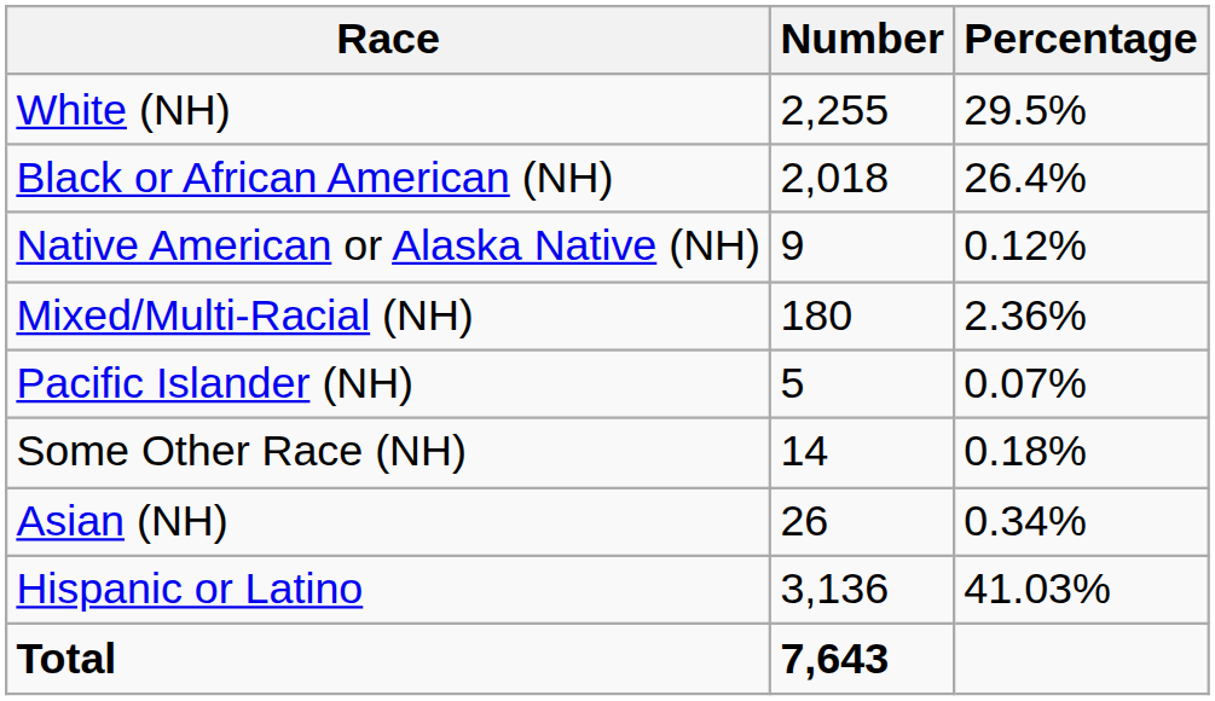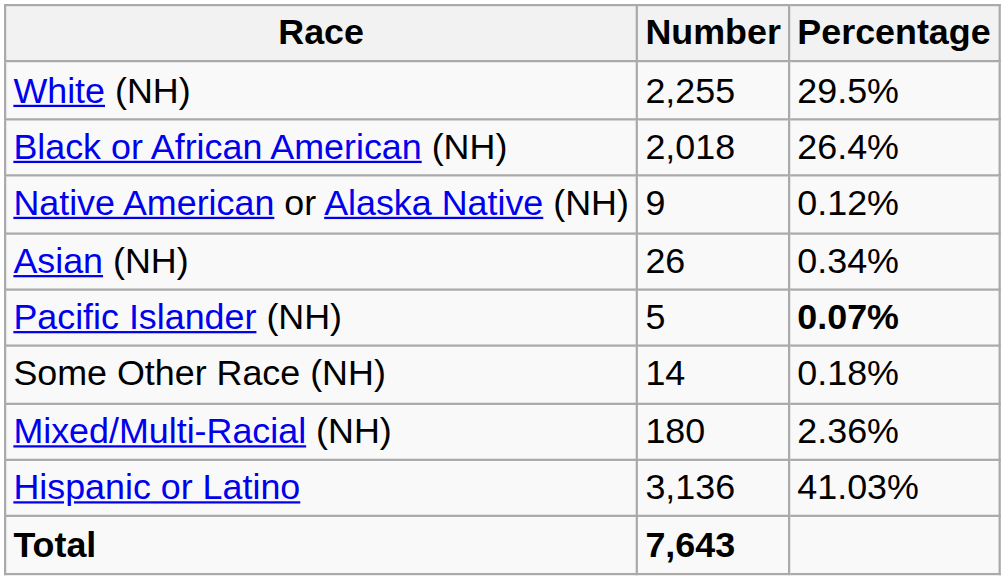 <table class="wikitable">
 <tr>
 <th>Race</th>
 <th>Number</th>
 <th>Percentage</th>
 </tr>
 <tr>
 <td><a href='#'>White</a> (NH)</td>
 <td>2,255</td>
 <td>29.5%</td>
 </tr>
 <tr>
 <td><a href='#'>Black or African American</a> (NH)</td>
 <td>2,018</td>
 <td>26.4%</td>
 </tr>
 <tr>
 <td><a href='#'>Native American</a> or <a href='#'>Alaska Native</a> (NH)</td>
 <td>9</td>
 <td>0.12%</td>
 </tr>
 <tr>
-<td><a href='#'>Mixed/Multi-Racial</a> (NH)</td>
-<td>180</td>
-<td>2.36%</td>
+<td><a href='#'>Asian</a> (NH)</td>
+<td>26</td>
+<td>0.34%</td>
 </tr>
 <tr>
 <td><a href='#'>Pacific Islander</a> (NH)</td>
 <td>5</td>
-<td>0.07%</td>
+<td><strong>0.07%</strong></td>
 </tr>
 <tr>
 <td>Some Other Race (NH)</td>
 <td>14</td>
 <td>0.18%</td>
 </tr>
 <tr>
-<td><a href='#'>Asian</a> (NH)</td>
-<td>26</td>
-<td>0.34%</td>
+<td><a href='#'>Mixed/Multi-Racial</a> (NH)</td>
+<td>180</td>
+<td>2.36%</td>
 </tr>
 <tr>
 <td><a href='#'>Hispanic or Latino</a></td>
 <td>3,136</td>
 <td>41.03%</td>
 </tr>
 <tr>
 <td><strong>Total</strong></td>
 <td><strong>7,643</strong></td>
 <td></td>
 </tr>
 </table>
